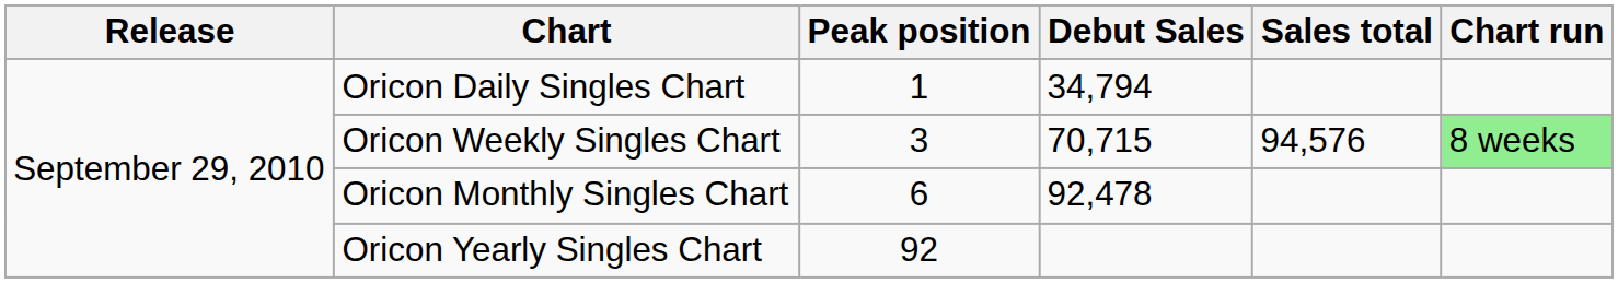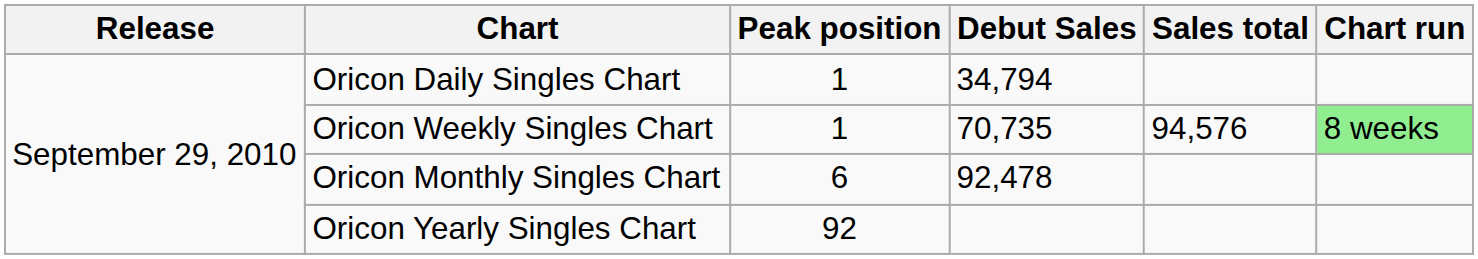 <table class="wikitable" width="750px">
 <tr>
 <th>Release</th>
 <th>Chart</th>
 <th>Peak position</th>
 <th>Debut Sales</th>
 <th>Sales total</th>
 <th>Chart run</th>
 </tr>
 <tr 1week>
 <td rowspan="4">September 29, 2010</td>
 <td>Oricon Daily Singles Chart</td>
 <td align="center">1</td>
 <td>34,794</td>
 <td></td>
 <td></td>
 </tr>
 <tr>
 <td>Oricon Weekly Singles Chart</td>
-<td align="center">3</td>
-<td>70,715</td>
+<td align="center">1</td>
+<td>70,735</td>
 <td>94,576</td>
 <td style="background: lightgreen;">8 weeks</td>
 </tr>
 <tr>
 <td>Oricon Monthly Singles Chart</td>
 <td align="center">6</td>
 <td>92,478</td>
 <td></td>
 <td></td>
 </tr>
 <tr>
 <td>Oricon Yearly Singles Chart</td>
 <td align="center">92</td>
 <td></td>
 <td></td>
 <td></td>
 </tr>
 </table>
